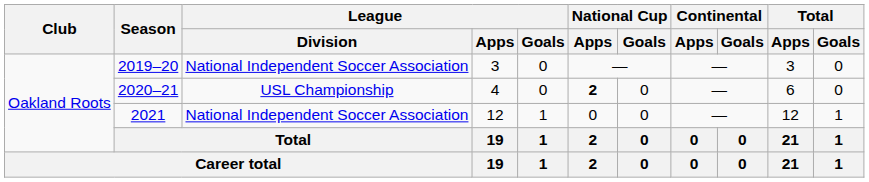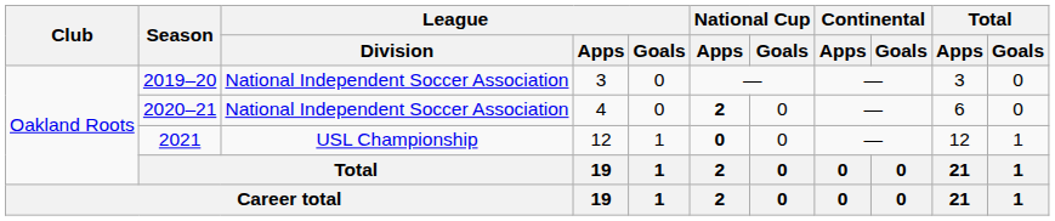 <table class=wikitable style=text-align:center>
 <tr>
 <th rowspan=2>Club</th>
 <th rowspan=2>Season</th>
 <th colspan=3>League</th>
 <th colspan=2>National Cup</th>
 <th colspan=2>Continental</th>
 <th colspan=2>Total</th>
 </tr>
 <tr>
 <th>Division</th>
 <th>Apps</th>
 <th>Goals</th>
 <th>Apps</th>
 <th>Goals</th>
 <th>Apps</th>
 <th>Goals</th>
 <th>Apps</th>
 <th>Goals</th>
 </tr>
 <tr>
 <td rowspan=4><a href='#'>Oakland Roots</a></td>
 <td><a href='#'>2019–20</a></td>
 <td><a href='#'>National Independent Soccer Association</a></td>
 <td>3</td>
 <td>0</td>
 <td colspan=2>—</td>
 <td colspan=2>—</td>
 <td>3</td>
 <td>0</td>
 </tr>
 <tr>
 <td><a href='#'>2020–21</a></td>
-<td><a href='#'>USL Championship</a></td>
+<td><a href='#'>National Independent Soccer Association</a></td>
 <td>4</td>
 <td>0</td>
 <td><strong>2</strong></td>
 <td>0</td>
 <td colspan=2>—</td>
 <td>6</td>
 <td>0</td>
 </tr>
 <tr>
 <td><a href='#'>2021</a></td>
-<td><a href='#'>National Independent Soccer Association</a></td>
+<td><a href='#'>USL Championship</a></td>
 <td>12</td>
 <td>1</td>
-<td>0</td>
+<td><strong>0</strong></td>
 <td>0</td>
 <td colspan=2>—</td>
 <td>12</td>
 <td>1</td>
 </tr>
 <tr>
 <th colspan=2>Total</th>
 <th>19</th>
 <th>1</th>
 <th>2</th>
 <th>0</th>
 <th>0</th>
 <th>0</th>
 <th>21</th>
 <th>1</th>
 </tr>
 <tr>
 <th colspan=3>Career total</th>
 <th>19</th>
 <th>1</th>
 <th>2</th>
 <th>0</th>
 <th>0</th>
 <th>0</th>
 <th>21</th>
 <th>1</th>
 </tr>
 </table>
